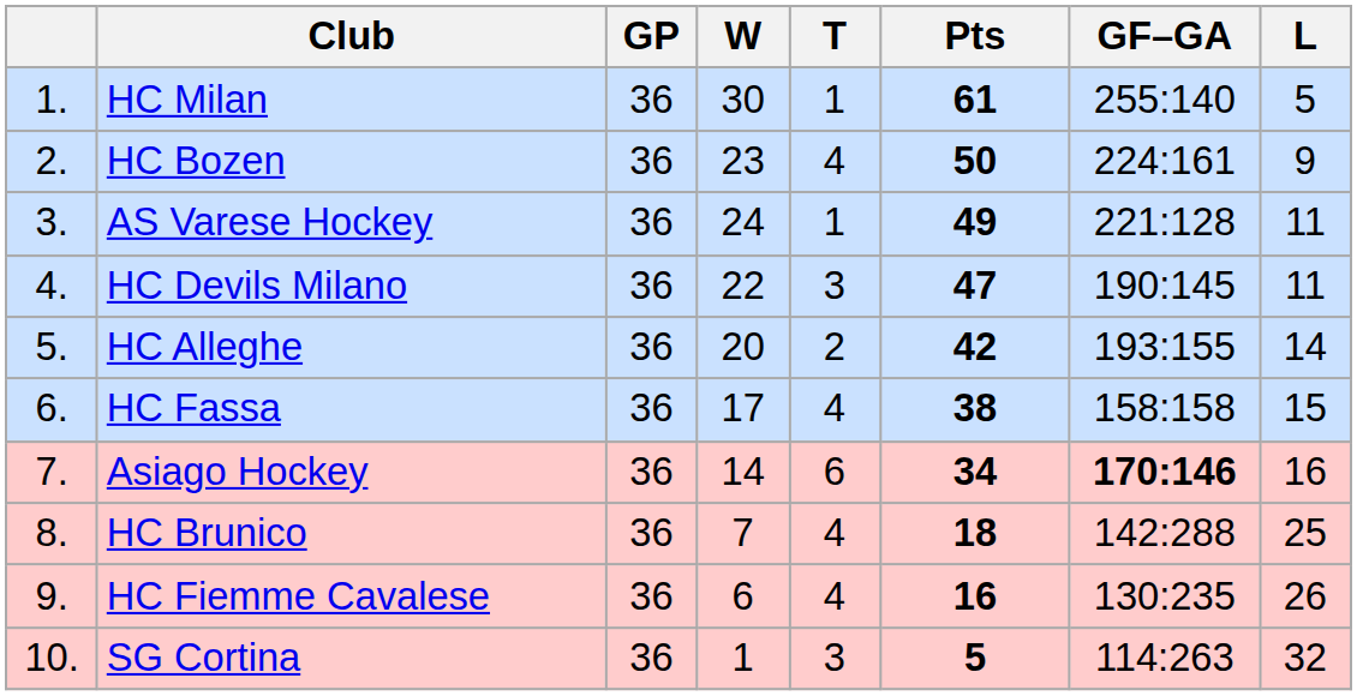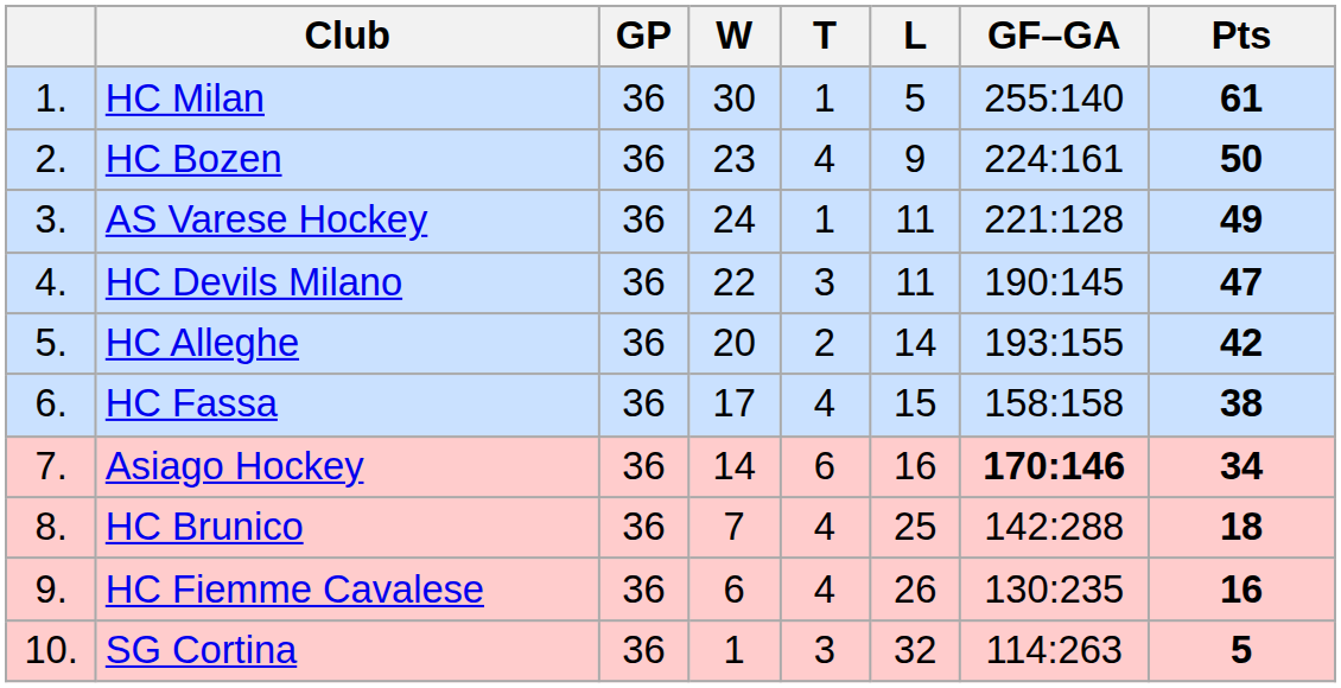 <table class="wikitable">
 <tr>
 <th width="30"></th>
 <th width="200">Club</th>
 <th width="30">GP</th>
 <th width="30">W</th>
 <th width="30">T</th>
+<th width="30">L</th>
+<th width="70">GF–GA</th>
 <th width="70">Pts</th>
-<th width="70">GF–GA</th>
-<th width="30">L</th>
 </tr>
 <tr bgcolor="#CAE1FF" align="center">
 <td>1.</td>
 <td align="left"><a href='#'>HC Milan</a></td>
 <td>36</td>
 <td>30</td>
 <td>1</td>
+<td>5</td>
+<td>255:140</td>
 <td><strong>61</strong></td>
-<td>255:140</td>
-<td>5</td>
 </tr>
 <tr bgcolor="#CAE1FF" align="center">
 <td>2.</td>
 <td align="left"><a href='#'>HC Bozen</a></td>
 <td>36</td>
 <td>23</td>
 <td>4</td>
+<td>9</td>
+<td>224:161</td>
 <td><strong>50</strong></td>
-<td>224:161</td>
-<td>9</td>
 </tr>
 <tr bgcolor="#CAE1FF" align="center">
 <td>3.</td>
 <td align="left"><a href='#'>AS Varese Hockey</a></td>
 <td>36</td>
 <td>24</td>
 <td>1</td>
+<td>11</td>
+<td>221:128</td>
 <td><strong>49</strong></td>
-<td>221:128</td>
-<td>11</td>
 </tr>
 <tr bgcolor="#CAE1FF" align="center">
 <td>4.</td>
 <td align="left"><a href='#'>HC Devils Milano</a></td>
 <td>36</td>
 <td>22</td>
 <td>3</td>
+<td>11</td>
+<td>190:145</td>
 <td><strong>47</strong></td>
-<td>190:145</td>
-<td>11</td>
 </tr>
 <tr bgcolor="#CAE1FF" align="center">
 <td>5.</td>
 <td align="left"><a href='#'>HC Alleghe</a></td>
 <td>36</td>
 <td>20</td>
 <td>2</td>
+<td>14</td>
+<td>193:155</td>
 <td><strong>42</strong></td>
-<td>193:155</td>
-<td>14</td>
 </tr>
 <tr bgcolor="#CAE1FF" align="center">
 <td>6.</td>
 <td align="left"><a href='#'>HC Fassa</a></td>
 <td>36</td>
 <td>17</td>
 <td>4</td>
+<td>15</td>
+<td>158:158</td>
 <td><strong>38</strong></td>
-<td>158:158</td>
-<td>15</td>
 </tr>
 <tr bgcolor="#FFCCCC" align="center">
 <td>7.</td>
 <td align="left"><a href='#'>Asiago Hockey</a></td>
 <td>36</td>
 <td>14</td>
 <td>6</td>
+<td>16</td>
+<td><strong>170:146</strong></td>
 <td><strong>34</strong></td>
-<td><strong>170:146</strong></td>
-<td>16</td>
 </tr>
 <tr bgcolor="#FFCCCC" align="center">
 <td>8.</td>
 <td align="left"><a href='#'>HC Brunico</a></td>
 <td>36</td>
 <td>7</td>
 <td>4</td>
+<td>25</td>
+<td>142:288</td>
 <td><strong>18</strong></td>
-<td>142:288</td>
-<td>25</td>
 </tr>
 <tr bgcolor="#FFCCCC" align="center">
 <td>9.</td>
 <td align="left"><a href='#'>HC Fiemme Cavalese</a></td>
 <td>36</td>
 <td>6</td>
 <td>4</td>
+<td>26</td>
+<td>130:235</td>
 <td><strong>16</strong></td>
-<td>130:235</td>
-<td>26</td>
 </tr>
 <tr bgcolor="#FFCCCC" align="center">
 <td>10.</td>
 <td align="left"><a href='#'>SG Cortina</a></td>
 <td>36</td>
 <td>1</td>
 <td>3</td>
+<td>32</td>
+<td>114:263</td>
 <td><strong>5</strong></td>
-<td>114:263</td>
-<td>32</td>
 </tr>
 </table>
